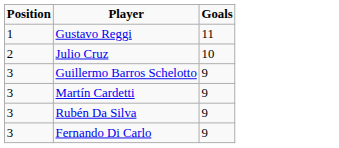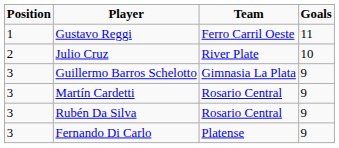 <table border="2" cellpadding="2" cellspacing="0" style="margin: 0; background: #f9f9f9; border: 1px #aaa solid; border-collapse: collapse; font-size: 85%;">
 <tr>
 <th>Position</th>
 <th>Player</th>
+<th>Team</th>
 <th>Goals</th>
 </tr>
 <tr>
 <td>1</td>
 <td><a href='#'>Gustavo Reggi</a></td>
+<td><a href='#'>Ferro Carril Oeste</a></td>
 <td>11</td>
 </tr>
 <tr>
 <td>2</td>
 <td><a href='#'>Julio Cruz</a></td>
+<td><a href='#'>River Plate</a></td>
 <td>10</td>
 </tr>
 <tr>
 <td>3</td>
 <td><a href='#'>Guillermo Barros Schelotto</a></td>
+<td><a href='#'>Gimnasia La Plata</a></td>
 <td>9</td>
 </tr>
 <tr>
 <td>3</td>
 <td><a href='#'>Martín Cardetti</a></td>
+<td><a href='#'>Rosario Central</a></td>
 <td>9</td>
 </tr>
 <tr>
 <td>3</td>
 <td><a href='#'>Rubén Da Silva</a></td>
+<td><a href='#'>Rosario Central</a></td>
 <td>9</td>
 </tr>
 <tr>
 <td>3</td>
 <td><a href='#'>Fernando Di Carlo</a></td>
+<td><a href='#'>Platense</a></td>
 <td>9</td>
 </tr>
 </table>
